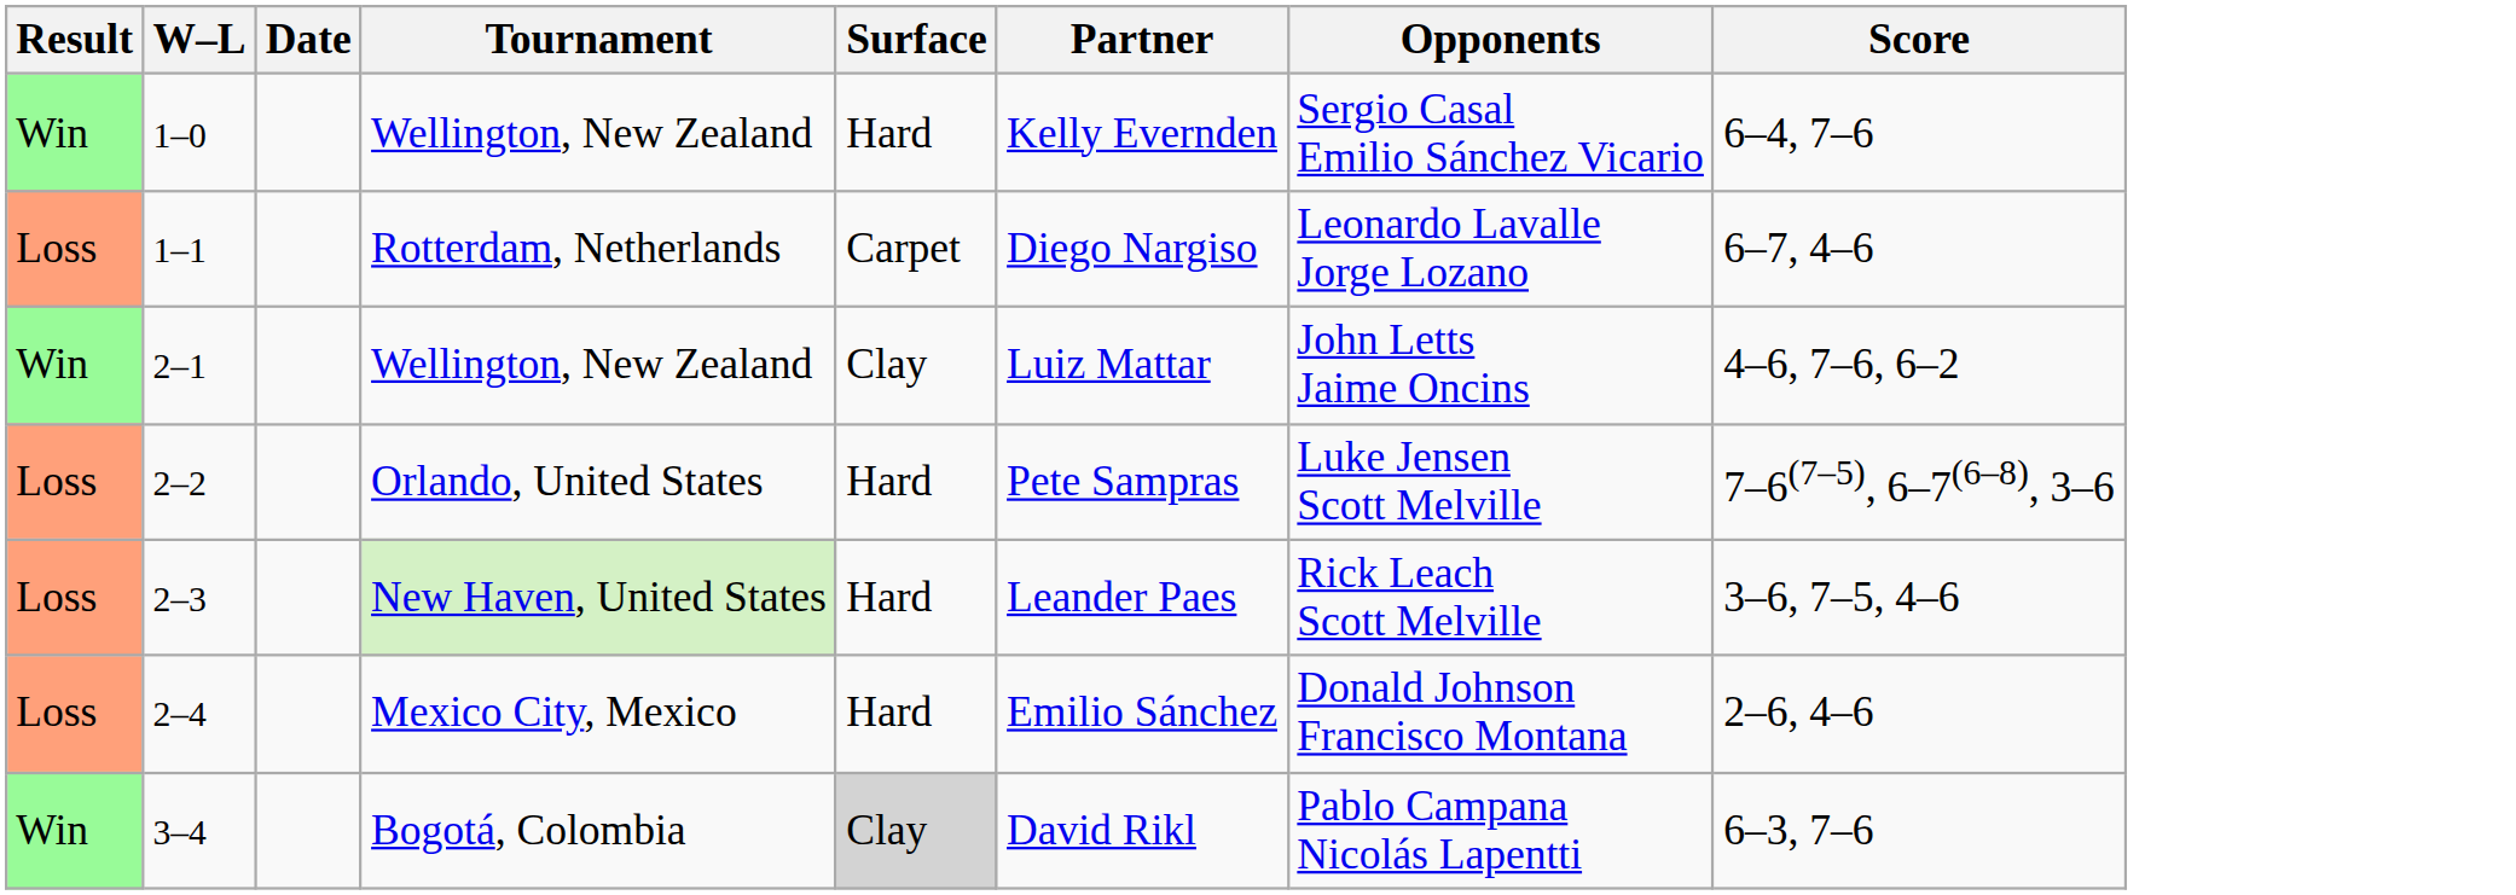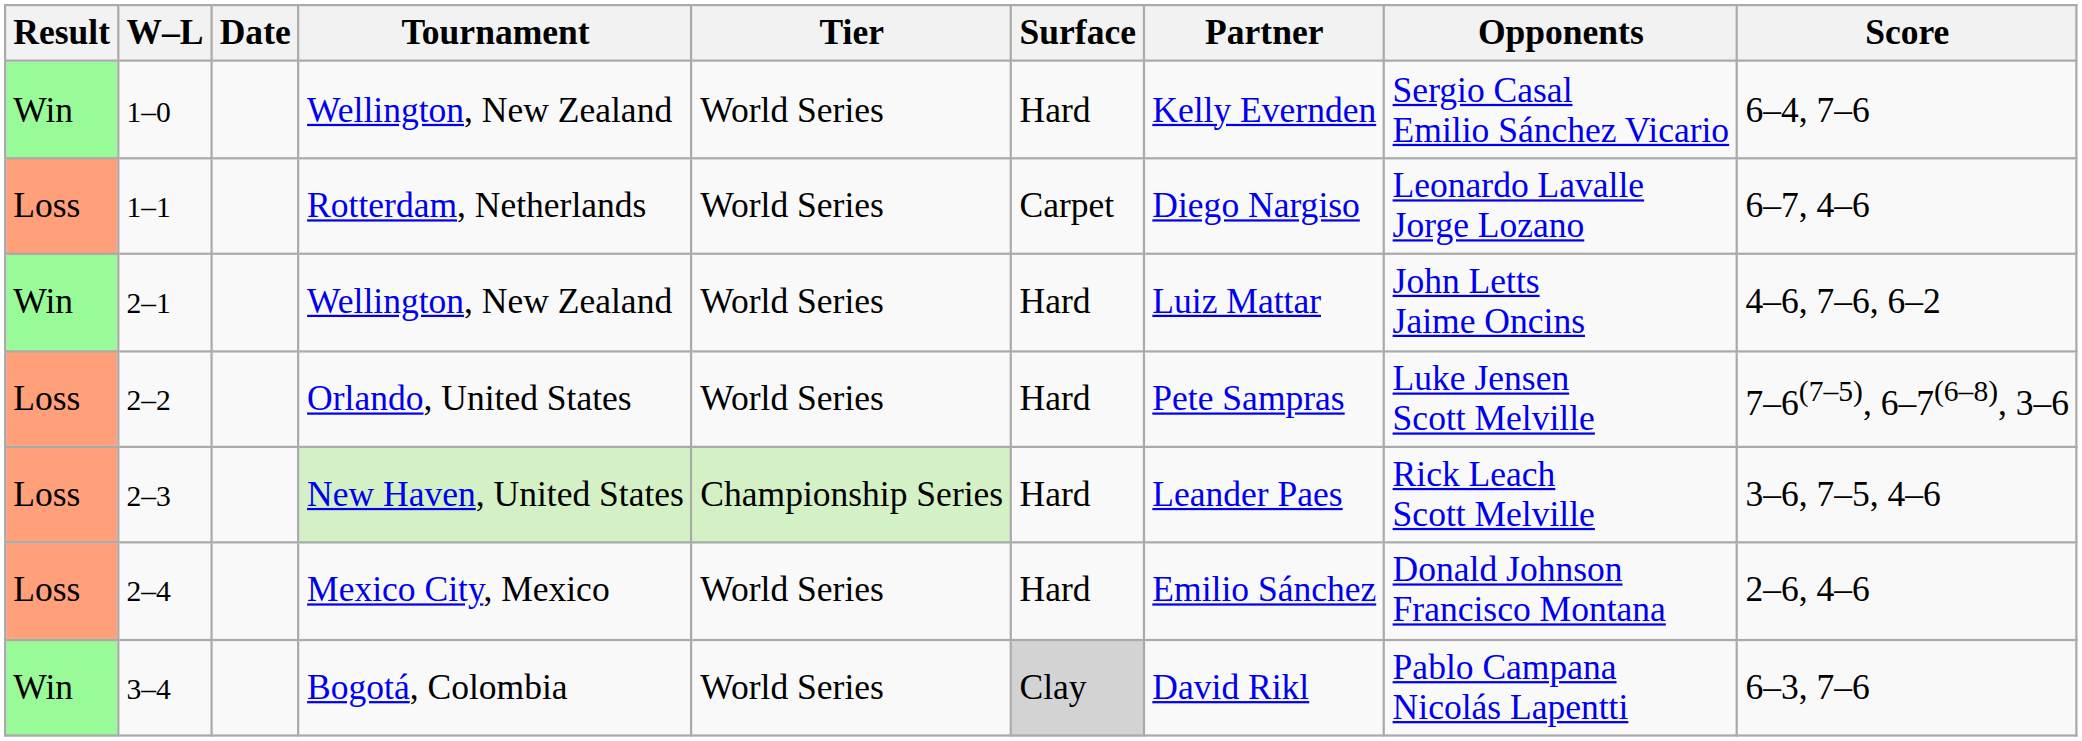 <table class="sortable wikitable">
 <tr>
 <th>Result</th>
 <th class="unsortable">W–L</th>
 <th>Date</th>
 <th>Tournament</th>
+<th>Tier</th>
 <th>Surface</th>
 <th>Partner</th>
 <th>Opponents</th>
 <th class="unsortable">Score</th>
 </tr>
 <tr>
 <td style="background:#98fb98;">Win</td>
 <td><small>1–0</small></td>
 <td><a href='#'></a></td>
 <td><a href='#'>Wellington</a>, New Zealand</td>
+<td>World Series</td>
 <td>Hard</td>
 <td> <a href='#'>Kelly Evernden</a></td>
 <td> <a href='#'>Sergio Casal</a> <br>  <a href='#'>Emilio Sánchez Vicario</a></td>
 <td>6–4, 7–6</td>
 </tr>
 <tr>
 <td style="background:#ffa07a;">Loss</td>
 <td><small>1–1</small></td>
 <td><a href='#'></a></td>
 <td><a href='#'>Rotterdam</a>, Netherlands</td>
+<td>World Series</td>
 <td>Carpet</td>
 <td> <a href='#'>Diego Nargiso</a></td>
 <td> <a href='#'>Leonardo Lavalle</a> <br>  <a href='#'>Jorge Lozano</a></td>
 <td>6–7, 4–6</td>
 </tr>
 <tr>
 <td style="background:#98fb98;">Win</td>
 <td><small>2–1</small></td>
 <td><a href='#'></a></td>
 <td><a href='#'>Wellington</a>, New Zealand</td>
-<td>Clay</td>
+<td>World Series</td>
+<td>Hard</td>
 <td> <a href='#'>Luiz Mattar</a></td>
 <td> <a href='#'>John Letts</a> <br>  <a href='#'>Jaime Oncins</a></td>
 <td>4–6, 7–6, 6–2</td>
 </tr>
 <tr>
 <td style="background:#ffa07a;">Loss</td>
 <td><small>2–2</small></td>
 <td><a href='#'></a></td>
 <td><a href='#'>Orlando</a>, United States</td>
+<td>World Series</td>
 <td>Hard</td>
 <td> <a href='#'>Pete Sampras</a></td>
 <td> <a href='#'>Luke Jensen</a> <br>  <a href='#'>Scott Melville</a></td>
 <td>7–6<sup>(7–5)</sup>, 6–7<sup>(6–8)</sup>, 3–6</td>
 </tr>
 <tr>
 <td style="background:#ffa07a;">Loss</td>
 <td><small>2–3</small></td>
 <td><a href='#'></a></td>
 <td style="background:#d4f1c5;"><a href='#'>New Haven</a>, United States</td>
+<td style="background:#d4f1c5;">Championship Series</td>
 <td>Hard</td>
 <td> <a href='#'>Leander Paes</a></td>
 <td> <a href='#'>Rick Leach</a> <br>  <a href='#'>Scott Melville</a></td>
 <td>3–6, 7–5, 4–6</td>
 </tr>
 <tr>
 <td style="background:#ffa07a;">Loss</td>
 <td><small>2–4</small></td>
 <td><a href='#'></a></td>
 <td><a href='#'>Mexico City</a>, Mexico</td>
+<td>World Series</td>
 <td>Hard</td>
 <td> <a href='#'>Emilio Sánchez</a></td>
 <td> <a href='#'>Donald Johnson</a> <br>  <a href='#'>Francisco Montana</a></td>
 <td>2–6, 4–6</td>
 </tr>
 <tr>
 <td style="background:#98fb98;">Win</td>
 <td><small>3–4</small></td>
 <td><a href='#'></a></td>
 <td><a href='#'>Bogotá</a>, Colombia</td>
+<td>World Series</td>
 <td style="background: lightgrey;">Clay</td>
 <td> <a href='#'>David Rikl</a></td>
 <td> <a href='#'>Pablo Campana</a> <br>  <a href='#'>Nicolás Lapentti</a></td>
 <td>6–3, 7–6</td>
 </tr>
 </table>
